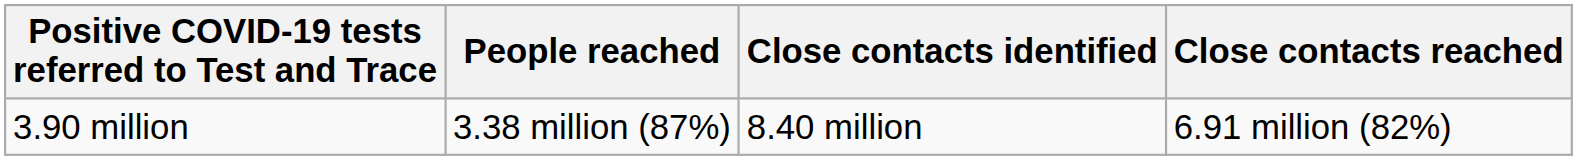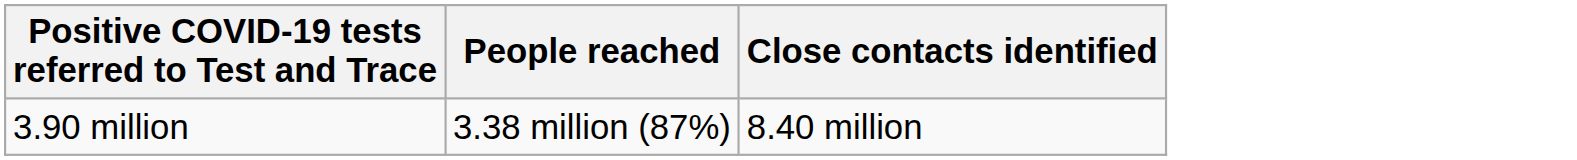 <table class="wikitable">
 <tr>
 <th>Positive COVID-19 tests<br>referred to Test and Trace</th>
 <th>People reached</th>
 <th>Close contacts identified</th>
-<th>Close contacts reached</th>
 </tr>
 <tr>
 <td>3.90 million</td>
 <td>3.38 million (87%)</td>
 <td>8.40 million</td>
-<td>6.91 million (82%)</td>
 </tr>
 </table>
